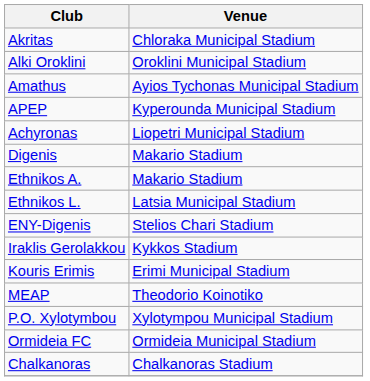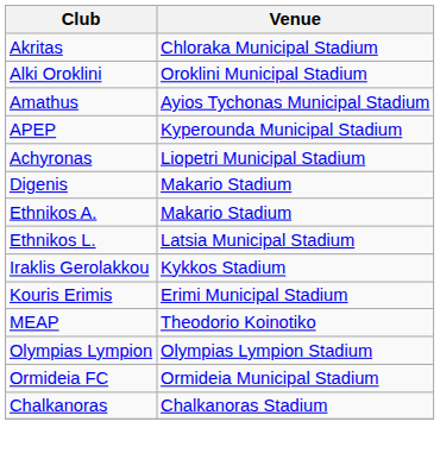 <table class="wikitable" style="font-size:90%">
 <tr>
 <th>Club</th>
 <th>Venue</th>
 </tr>
 <tr>
 <td><a href='#'>Akritas</a></td>
 <td><a href='#'>Chloraka Municipal Stadium</a></td>
 </tr>
 <tr>
 <td><a href='#'>Alki Oroklini</a></td>
 <td><a href='#'>Oroklini Municipal Stadium</a></td>
 </tr>
 <tr>
 <td><a href='#'>Amathus</a></td>
 <td><a href='#'>Ayios Tychonas Municipal Stadium</a></td>
 </tr>
 <tr>
 <td><a href='#'>APEP</a></td>
 <td><a href='#'>Kyperounda Municipal Stadium</a></td>
 </tr>
 <tr>
 <td><a href='#'>Achyronas</a></td>
 <td><a href='#'>Liopetri Municipal Stadium</a></td>
 </tr>
 <tr>
 <td><a href='#'>Digenis</a></td>
 <td><a href='#'>Makario Stadium</a></td>
 </tr>
 <tr>
 <td><a href='#'>Ethnikos A.</a></td>
 <td><a href='#'>Makario Stadium</a></td>
 </tr>
 <tr>
 <td><a href='#'>Ethnikos L.</a></td>
 <td><a href='#'>Latsia Municipal Stadium</a></td>
 </tr>
 <tr>
-<td><a href='#'>ENY-Digenis</a></td>
-<td><a href='#'>Stelios Chari Stadium</a></td>
-</tr>
-<tr>
 <td><a href='#'>Iraklis Gerolakkou</a></td>
 <td><a href='#'>Kykkos Stadium</a></td>
 </tr>
 <tr>
 <td><a href='#'>Kouris Erimis</a></td>
 <td><a href='#'>Erimi Municipal Stadium</a></td>
 </tr>
 <tr>
 <td><a href='#'>MEAP</a></td>
 <td><a href='#'>Theodorio Koinotiko</a></td>
 </tr>
 <tr>
-<td><a href='#'>P.O. Xylotymbou</a></td>
-<td><a href='#'>Xylotympou Municipal Stadium</a></td>
+<td><a href='#'>Olympias Lympion</a></td>
+<td><a href='#'>Olympias Lympion Stadium</a></td>
 </tr>
 <tr>
 <td><a href='#'>Ormideia FC</a></td>
 <td><a href='#'>Ormideia Municipal Stadium</a></td>
 </tr>
 <tr>
 <td><a href='#'>Chalkanoras</a></td>
 <td><a href='#'>Chalkanoras Stadium</a></td>
 </tr>
 <tr>
 </tr>
 </table>
